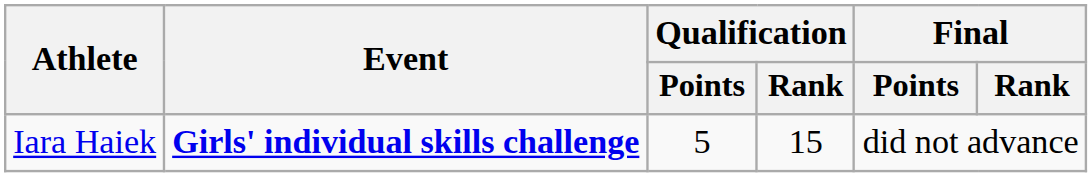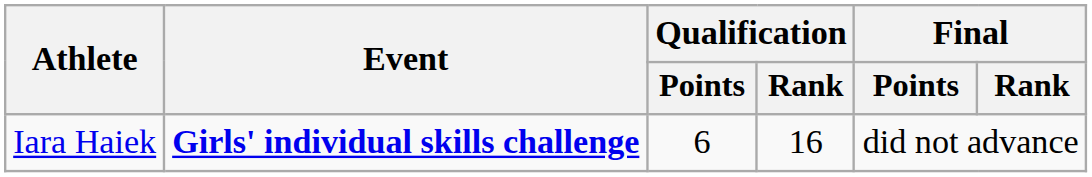 <table class="wikitable" style="font-size:90%">
 <tr>
 <th rowspan=2>Athlete</th>
 <th rowspan=2>Event</th>
 <th colspan=2>Qualification</th>
 <th colspan=2>Final</th>
 </tr>
 <tr style="font-size:95%">
 <th>Points</th>
 <th>Rank</th>
 <th>Points</th>
 <th>Rank</th>
 </tr>
 <tr align=center>
 <td align=left><a href='#'>Iara Haiek</a></td>
 <td align=left><strong><a href='#'>Girls' individual skills challenge</a></strong></td>
-<td>5</td>
-<td>15</td>
+<td>6</td>
+<td>16</td>
 <td colspan=2>did not advance</td>
 </tr>
 </table>
